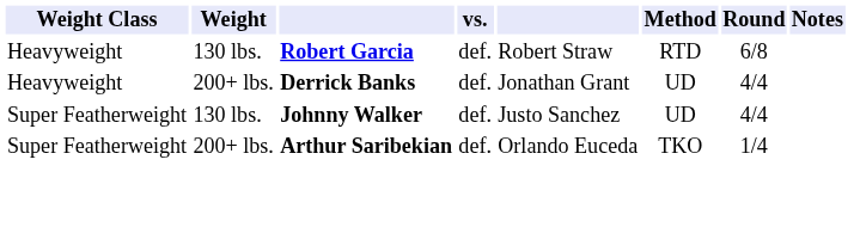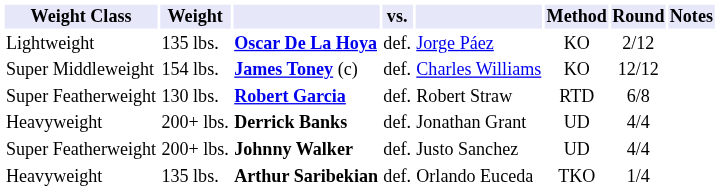 <table class="toccolours" style="font-size: 85%;">
 <tr>
 <th style="background:#e6e8fa; color:#000; text-align:center;">Weight Class</th>
 <th style="background:#e6e8fa; color:#000; text-align:center;">Weight</th>
 <th style="background:#e6e8fa; color:#000; text-align:center;"></th>
 <th style="background:#e6e8fa; color:#000; text-align:center;">vs.</th>
 <th style="background:#e6e8fa; color:#000; text-align:center;"></th>
 <th style="background:#e6e8fa; color:#000; text-align:center;">Method</th>
 <th style="background:#e6e8fa; color:#000; text-align:center;">Round</th>
 <th style="background:#e6e8fa; color:#000; text-align:center;">Notes</th>
 </tr>
 <tr>
-<td>Heavyweight</td>
+<td>Lightweight</td>
+<td>135 lbs.</td>
+<td><strong><a href='#'>Oscar De La Hoya</a></strong></td>
+<td>def.</td>
+<td><a href='#'>Jorge Páez</a></td>
+<td align=center>KO</td>
+<td align=center>2/12</td>
+<td></td>
+</tr>
+<tr>
+<td>Super Middleweight</td>
+<td>154 lbs.</td>
+<td><strong><a href='#'>James Toney</a></strong> (c)</td>
+<td>def.</td>
+<td><a href='#'>Charles Williams</a></td>
+<td align=center>KO</td>
+<td align=center>12/12</td>
+<td></td>
+</tr>
+<tr>
+<td>Super Featherweight</td>
 <td>130 lbs.</td>
 <td><strong><a href='#'>Robert Garcia</a></strong></td>
 <td>def.</td>
 <td>Robert Straw</td>
 <td align=center>RTD</td>
 <td align=center>6/8</td>
 </tr>
 <tr>
 <td>Heavyweight</td>
 <td>200+ lbs.</td>
 <td><strong>Derrick Banks</strong></td>
 <td>def.</td>
 <td>Jonathan Grant</td>
 <td align=center>UD</td>
 <td align=center>4/4</td>
 </tr>
 <tr>
 <td>Super Featherweight</td>
-<td>130 lbs.</td>
+<td>200+ lbs.</td>
 <td><strong>Johnny Walker</strong></td>
 <td>def.</td>
 <td>Justo Sanchez</td>
 <td align=center>UD</td>
 <td align=center>4/4</td>
 </tr>
 <tr>
-<td>Super Featherweight</td>
-<td>200+ lbs.</td>
+<td>Heavyweight</td>
+<td>135 lbs.</td>
 <td><strong>Arthur Saribekian</strong></td>
 <td>def.</td>
 <td>Orlando Euceda</td>
 <td align=center>TKO</td>
 <td align=center>1/4</td>
 </tr>
 </table>
